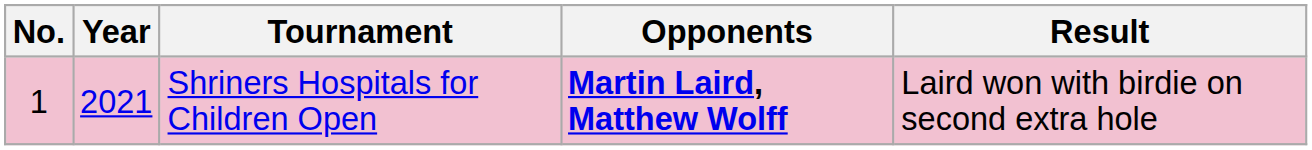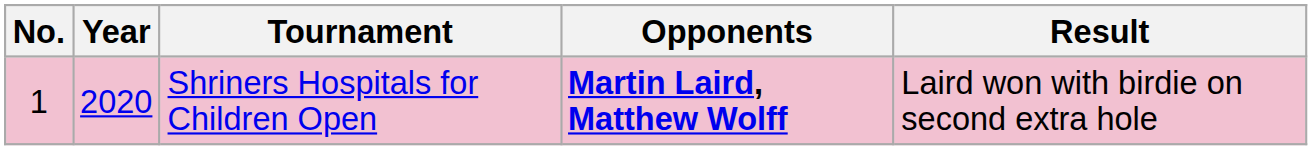 <table class="wikitable" style="font-size:95%;">
 <tr>
 <th>No.</th>
 <th>Year</th>
 <th>Tournament</th>
 <th>Opponents</th>
 <th>Result</th>
 </tr>
 <tr style="background:#F2C1D1;">
 <td align=center>1</td>
-<td><a href='#'>2021</a></td>
+<td><a href='#'>2020</a></td>
 <td><a href='#'>Shriners Hospitals for Children Open</a></td>
 <td><strong> <a href='#'>Martin Laird</a>,  <a href='#'>Matthew Wolff</a></strong></td>
 <td>Laird won with birdie on second extra hole</td>
 </tr>
 </table>
